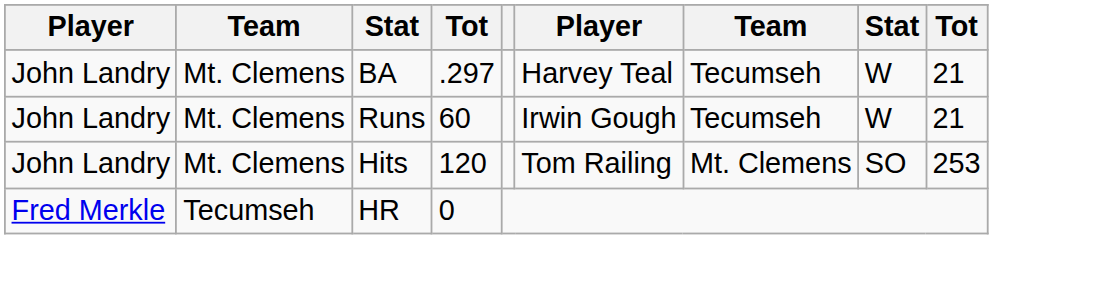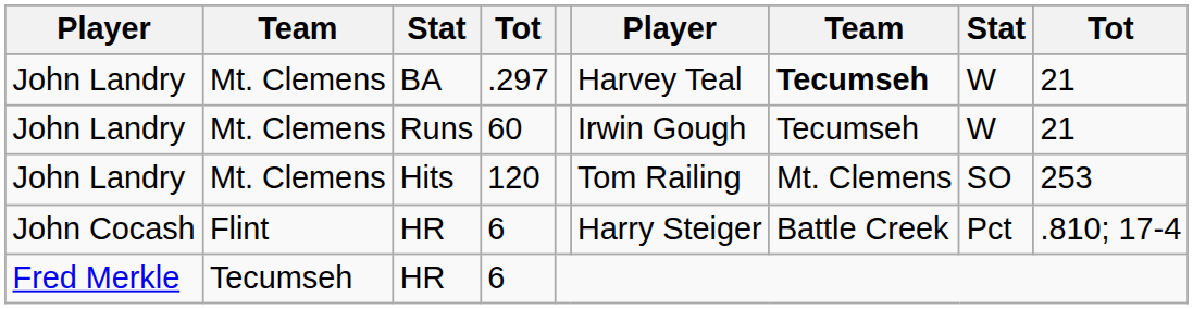 <table class="wikitable">
 <tr>
 <th>Player</th>
 <th>Team</th>
 <th>Stat</th>
 <th>Tot</th>
 <th></th>
 <th>Player</th>
 <th>Team</th>
 <th>Stat</th>
 <th>Tot</th>
 </tr>
 <tr>
 <td>John Landry</td>
 <td>Mt. Clemens</td>
 <td>BA</td>
 <td>.297</td>
 <td></td>
 <td>Harvey Teal</td>
-<td>Tecumseh</td>
+<td><strong>Tecumseh</strong></td>
 <td>W</td>
 <td>21</td>
 </tr>
 <tr>
 <td>John Landry</td>
 <td>Mt. Clemens</td>
 <td>Runs</td>
 <td>60</td>
 <td></td>
 <td>Irwin Gough</td>
 <td>Tecumseh</td>
 <td>W</td>
 <td>21</td>
 </tr>
 <tr>
 <td>John Landry</td>
 <td>Mt. Clemens</td>
 <td>Hits</td>
 <td>120</td>
 <td></td>
 <td>Tom Railing</td>
 <td>Mt. Clemens</td>
 <td>SO</td>
 <td>253</td>
 </tr>
 <tr>
+<td>John Cocash</td>
+<td>Flint</td>
+<td>HR</td>
+<td>6</td>
+<td></td>
+<td>Harry Steiger</td>
+<td>Battle Creek</td>
+<td>Pct</td>
+<td>.810; 17-4</td>
+</tr>
+<tr>
 <td><a href='#'>Fred Merkle</a></td>
 <td>Tecumseh</td>
 <td>HR</td>
-<td>0</td>
+<td>6</td>
 </tr>
 </table>
